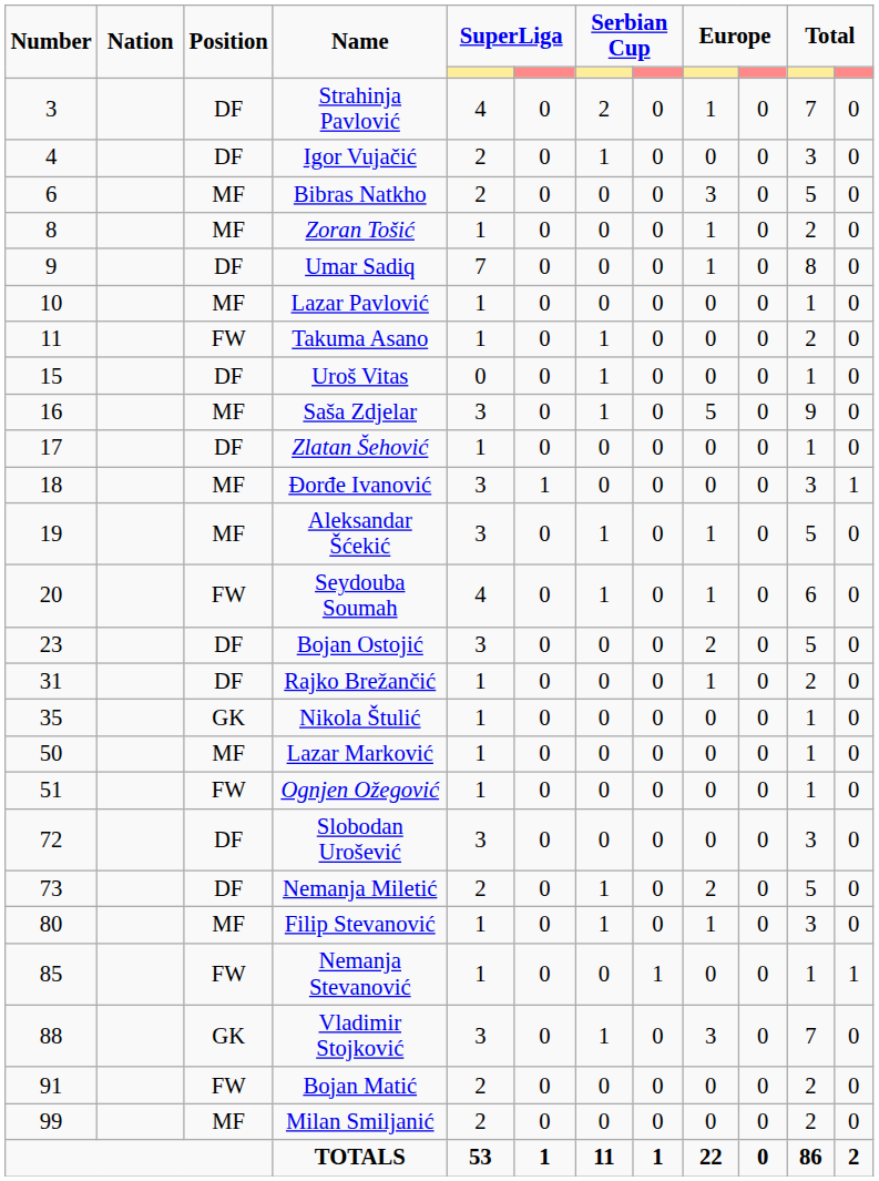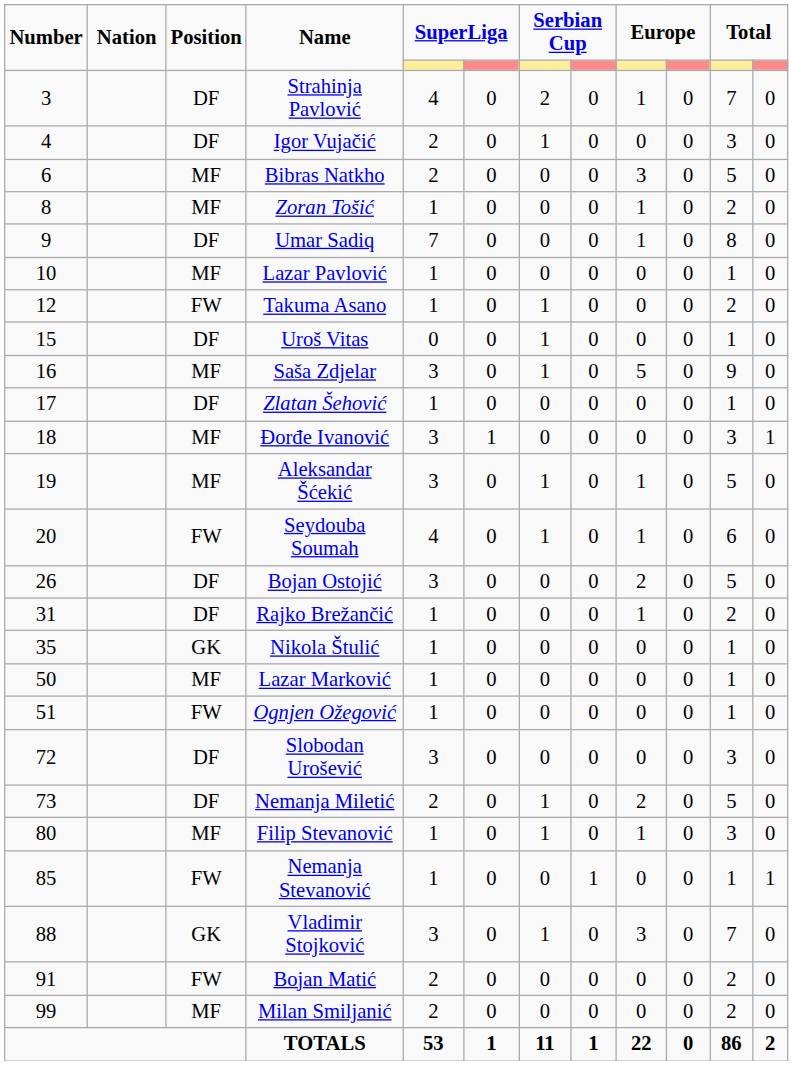 <table class="wikitable" style="font-size: 100%; text-align: center;">
 <tr>
 <td rowspan="2" width="10%" align="center"><strong>Number</strong></td>
 <td rowspan="2" width="10%" align="center"><strong>Nation</strong></td>
 <td rowspan="2" width="10%" align="center"><strong>Position</strong></td>
 <td rowspan="2" width="20%" align="center"><strong>Name</strong></td>
 <td colspan="2" align="center"><strong><a href='#'>SuperLiga</a></strong></td>
 <td colspan="2" align="center"><strong><a href='#'>Serbian Cup</a></strong></td>
 <td colspan="2" align="center"><strong>Europe</strong></td>
 <td colspan="2" align="center"><strong>Total</strong></td>
 </tr>
 <tr>
 <th width=60 style="background: #FFEE99"></th>
 <th width=60 style="background: #FF8888"></th>
 <th width=60 style="background: #FFEE99"></th>
 <th width=60 style="background: #FF8888"></th>
 <th width=60 style="background: #FFEE99"></th>
 <th width=60 style="background: #FF8888"></th>
 <th width=60 style="background: #FFEE99"></th>
 <th width=60 style="background: #FF8888"></th>
 </tr>
 <tr>
 <td>3</td>
 <td></td>
 <td>DF</td>
 <td><a href='#'>Strahinja Pavlović</a></td>
 <td>4</td>
 <td>0</td>
 <td>2</td>
 <td>0</td>
 <td>1</td>
 <td>0</td>
 <td>7</td>
 <td>0</td>
 </tr>
 <tr>
 <td>4</td>
 <td></td>
 <td>DF</td>
 <td><a href='#'>Igor Vujačić</a></td>
 <td>2</td>
 <td>0</td>
 <td>1</td>
 <td>0</td>
 <td>0</td>
 <td>0</td>
 <td>3</td>
 <td>0</td>
 </tr>
 <tr>
 <td>6</td>
 <td></td>
 <td>MF</td>
 <td><a href='#'>Bibras Natkho</a></td>
 <td>2</td>
 <td>0</td>
 <td>0</td>
 <td>0</td>
 <td>3</td>
 <td>0</td>
 <td>5</td>
 <td>0</td>
 </tr>
 <tr>
 <td>8</td>
 <td></td>
 <td>MF</td>
 <td><em><a href='#'>Zoran Tošić</a></em></td>
 <td>1</td>
 <td>0</td>
 <td>0</td>
 <td>0</td>
 <td>1</td>
 <td>0</td>
 <td>2</td>
 <td>0</td>
 </tr>
 <tr>
 <td>9</td>
 <td></td>
 <td>DF</td>
 <td><a href='#'>Umar Sadiq</a></td>
 <td>7</td>
 <td>0</td>
 <td>0</td>
 <td>0</td>
 <td>1</td>
 <td>0</td>
 <td>8</td>
 <td>0</td>
 </tr>
 <tr>
 <td>10</td>
 <td></td>
 <td>MF</td>
 <td><a href='#'>Lazar Pavlović</a></td>
 <td>1</td>
 <td>0</td>
 <td>0</td>
 <td>0</td>
 <td>0</td>
 <td>0</td>
 <td>1</td>
 <td>0</td>
 </tr>
 <tr>
-<td>11</td>
+<td>12</td>
 <td></td>
 <td>FW</td>
 <td><a href='#'>Takuma Asano</a></td>
 <td>1</td>
 <td>0</td>
 <td>1</td>
 <td>0</td>
 <td>0</td>
 <td>0</td>
 <td>2</td>
 <td>0</td>
 </tr>
 <tr>
 <td>15</td>
 <td></td>
 <td>DF</td>
 <td><a href='#'>Uroš Vitas</a></td>
 <td>0</td>
 <td>0</td>
 <td>1</td>
 <td>0</td>
 <td>0</td>
 <td>0</td>
 <td>1</td>
 <td>0</td>
 </tr>
 <tr>
 <td>16</td>
 <td></td>
 <td>MF</td>
 <td><a href='#'>Saša Zdjelar</a></td>
 <td>3</td>
 <td>0</td>
 <td>1</td>
 <td>0</td>
 <td>5</td>
 <td>0</td>
 <td>9</td>
 <td>0</td>
 </tr>
 <tr>
 <td>17</td>
 <td></td>
 <td>DF</td>
 <td><em><a href='#'>Zlatan Šehović</a></em></td>
 <td>1</td>
 <td>0</td>
 <td>0</td>
 <td>0</td>
 <td>0</td>
 <td>0</td>
 <td>1</td>
 <td>0</td>
 </tr>
 <tr>
 <td>18</td>
 <td></td>
 <td>MF</td>
 <td><a href='#'>Đorđe Ivanović</a></td>
 <td>3</td>
 <td>1</td>
 <td>0</td>
 <td>0</td>
 <td>0</td>
 <td>0</td>
 <td>3</td>
 <td>1</td>
 </tr>
 <tr>
 <td>19</td>
 <td></td>
 <td>MF</td>
 <td><a href='#'>Aleksandar Šćekić</a></td>
 <td>3</td>
 <td>0</td>
 <td>1</td>
 <td>0</td>
 <td>1</td>
 <td>0</td>
 <td>5</td>
 <td>0</td>
 </tr>
 <tr>
 <td>20</td>
 <td></td>
 <td>FW</td>
 <td><a href='#'>Seydouba Soumah</a></td>
 <td>4</td>
 <td>0</td>
 <td>1</td>
 <td>0</td>
 <td>1</td>
 <td>0</td>
 <td>6</td>
 <td>0</td>
 </tr>
 <tr>
-<td>23</td>
+<td>26</td>
 <td></td>
 <td>DF</td>
 <td><a href='#'>Bojan Ostojić</a></td>
 <td>3</td>
 <td>0</td>
 <td>0</td>
 <td>0</td>
 <td>2</td>
 <td>0</td>
 <td>5</td>
 <td>0</td>
 </tr>
 <tr>
 <td>31</td>
 <td></td>
 <td>DF</td>
 <td><a href='#'>Rajko Brežančić</a></td>
 <td>1</td>
 <td>0</td>
 <td>0</td>
 <td>0</td>
 <td>1</td>
 <td>0</td>
 <td>2</td>
 <td>0</td>
 </tr>
 <tr>
 <td>35</td>
 <td></td>
 <td>GK</td>
 <td><a href='#'>Nikola Štulić</a></td>
 <td>1</td>
 <td>0</td>
 <td>0</td>
 <td>0</td>
 <td>0</td>
 <td>0</td>
 <td>1</td>
 <td>0</td>
 </tr>
 <tr>
 <td>50</td>
 <td></td>
 <td>MF</td>
 <td><a href='#'>Lazar Marković</a></td>
 <td>1</td>
 <td>0</td>
 <td>0</td>
 <td>0</td>
 <td>0</td>
 <td>0</td>
 <td>1</td>
 <td>0</td>
 </tr>
 <tr>
 <td>51</td>
 <td></td>
 <td>FW</td>
 <td><em><a href='#'>Ognjen Ožegović</a></em></td>
 <td>1</td>
 <td>0</td>
 <td>0</td>
 <td>0</td>
 <td>0</td>
 <td>0</td>
 <td>1</td>
 <td>0</td>
 </tr>
 <tr>
 <td>72</td>
 <td></td>
 <td>DF</td>
 <td><a href='#'>Slobodan Urošević</a></td>
 <td>3</td>
 <td>0</td>
 <td>0</td>
 <td>0</td>
 <td>0</td>
 <td>0</td>
 <td>3</td>
 <td>0</td>
 </tr>
 <tr>
 <td>73</td>
 <td></td>
 <td>DF</td>
 <td><a href='#'>Nemanja Miletić</a></td>
 <td>2</td>
 <td>0</td>
 <td>1</td>
 <td>0</td>
 <td>2</td>
 <td>0</td>
 <td>5</td>
 <td>0</td>
 </tr>
 <tr>
 <td>80</td>
 <td></td>
 <td>MF</td>
 <td><a href='#'>Filip Stevanović</a></td>
 <td>1</td>
 <td>0</td>
 <td>1</td>
 <td>0</td>
 <td>1</td>
 <td>0</td>
 <td>3</td>
 <td>0</td>
 </tr>
 <tr>
 <td>85</td>
 <td></td>
 <td>FW</td>
 <td><a href='#'>Nemanja Stevanović</a></td>
 <td>1</td>
 <td>0</td>
 <td>0</td>
 <td>1</td>
 <td>0</td>
 <td>0</td>
 <td>1</td>
 <td>1</td>
 </tr>
 <tr>
 <td>88</td>
 <td></td>
 <td>GK</td>
 <td><a href='#'>Vladimir Stojković</a></td>
 <td>3</td>
 <td>0</td>
 <td>1</td>
 <td>0</td>
 <td>3</td>
 <td>0</td>
 <td>7</td>
 <td>0</td>
 </tr>
 <tr>
 <td>91</td>
 <td></td>
 <td>FW</td>
 <td><a href='#'>Bojan Matić</a></td>
 <td>2</td>
 <td>0</td>
 <td>0</td>
 <td>0</td>
 <td>0</td>
 <td>0</td>
 <td>2</td>
 <td>0</td>
 </tr>
 <tr>
 <td>99</td>
 <td></td>
 <td>MF</td>
 <td><a href='#'>Milan Smiljanić</a></td>
 <td>2</td>
 <td>0</td>
 <td>0</td>
 <td>0</td>
 <td>0</td>
 <td>0</td>
 <td>2</td>
 <td>0</td>
 </tr>
 <tr>
 <td colspan="3"></td>
 <td><strong>TOTALS</strong></td>
 <td><strong>53</strong></td>
 <td><strong>1</strong></td>
 <td><strong>11</strong></td>
 <td><strong>1</strong></td>
 <td><strong>22</strong></td>
 <td><strong>0</strong></td>
 <td><strong>86</strong></td>
 <td><strong>2</strong></td>
 </tr>
 </table>
